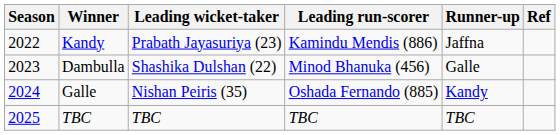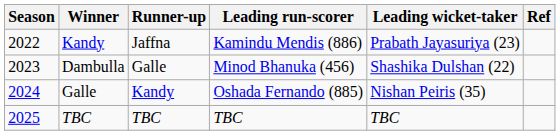 <table class="wikitable">
 <tr>
 <th scope="col">Season</th>
 <th scope="col">Winner</th>
+<th scope="col">Runner-up</th>
+<th scope="col">Leading run-scorer</th>
 <th scope="col">Leading wicket-taker</th>
-<th scope="col">Leading run-scorer</th>
-<th scope="col">Runner-up</th>
 <th scope="col">Ref</th>
 </tr>
 <tr>
 <td>2022</td>
 <td><a href='#'>Kandy</a></td>
+<td>Jaffna</td>
+<td><a href='#'>Kamindu Mendis</a> (886)</td>
 <td><a href='#'>Prabath Jayasuriya</a> (23)</td>
-<td><a href='#'>Kamindu Mendis</a> (886)</td>
-<td>Jaffna</td>
 <td></td>
 </tr>
 <tr>
 <td>2023</td>
 <td>Dambulla</td>
+<td>Galle</td>
+<td><a href='#'>Minod Bhanuka</a> (456)</td>
 <td><a href='#'>Shashika Dulshan</a> (22)</td>
-<td><a href='#'>Minod Bhanuka</a> (456)</td>
-<td>Galle</td>
 <td></td>
 </tr>
 <tr>
 <td><a href='#'>2024</a></td>
 <td>Galle</td>
+<td><a href='#'>Kandy</a></td>
+<td><a href='#'>Oshada Fernando</a> (885)</td>
 <td><a href='#'>Nishan Peiris</a> (35)</td>
-<td><a href='#'>Oshada Fernando</a> (885)</td>
-<td><a href='#'>Kandy</a></td>
 <td></td>
 </tr>
 <tr>
 <td><a href='#'>2025</a></td>
 <td><em>TBC</em></td>
 <td><em>TBC</em></td>
 <td><em>TBC</em></td>
 <td><em>TBC</em></td>
 <td></td>
 </tr>
 </table>
